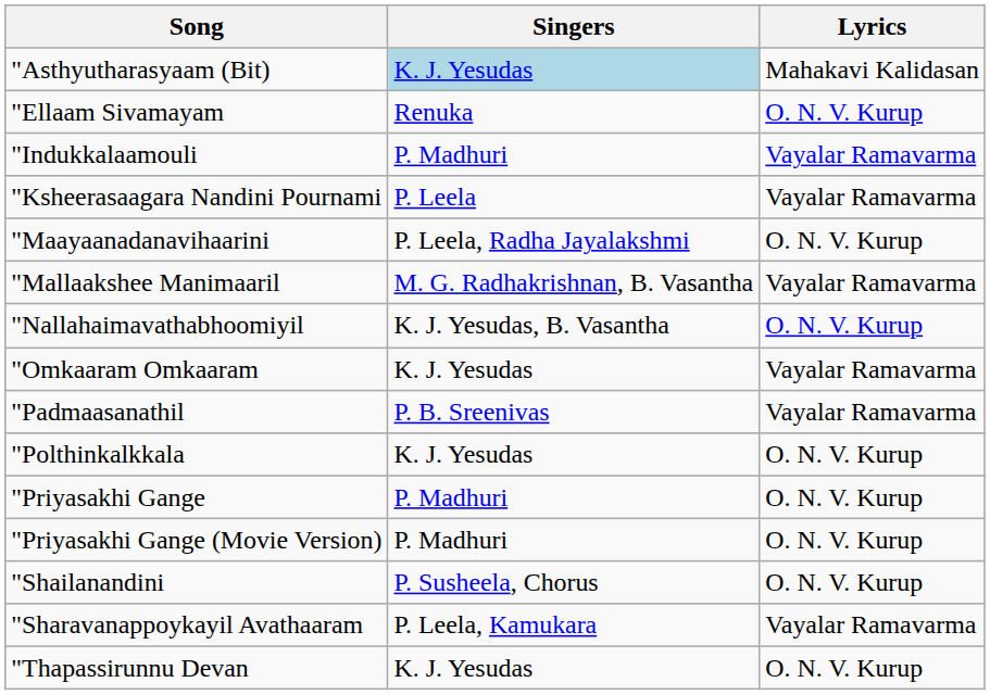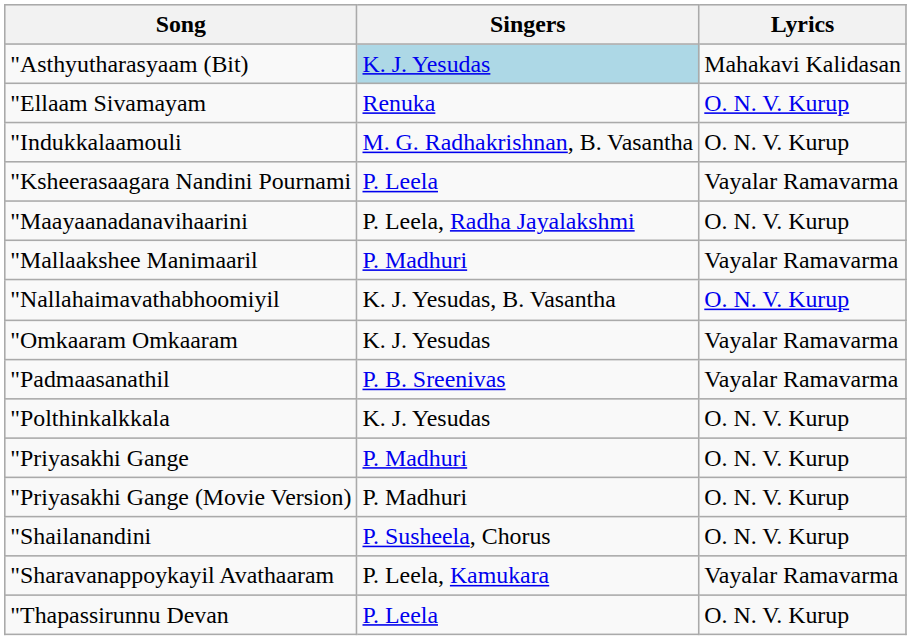 <table class="wikitable" style="font-size:95%;">
 <tr>
 <th>Song</th>
 <th>Singers</th>
 <th>Lyrics</th>
 </tr>
 <tr>
 <td>"Asthyutharasyaam (Bit)</td>
 <td style="background: lightblue;"><a href='#'>K. J. Yesudas</a></td>
 <td>Mahakavi Kalidasan</td>
 </tr>
 <tr>
 <td>"Ellaam Sivamayam</td>
 <td><a href='#'>Renuka</a></td>
 <td><a href='#'>O. N. V. Kurup</a></td>
 </tr>
 <tr>
 <td>"Indukkalaamouli</td>
-<td><a href='#'>P. Madhuri</a></td>
-<td><a href='#'>Vayalar Ramavarma</a></td>
+<td><a href='#'>M. G. Radhakrishnan</a>, B. Vasantha</td>
+<td>O. N. V. Kurup</td>
 </tr>
 <tr>
 <td>"Ksheerasaagara Nandini Pournami</td>
 <td><a href='#'>P. Leela</a></td>
 <td>Vayalar Ramavarma</td>
 </tr>
 <tr>
 <td>"Maayaanadanavihaarini</td>
 <td>P. Leela, <a href='#'>Radha Jayalakshmi</a></td>
 <td>O. N. V. Kurup</td>
 </tr>
 <tr>
 <td>"Mallaakshee Manimaaril</td>
-<td><a href='#'>M. G. Radhakrishnan</a>, B. Vasantha</td>
+<td><a href='#'>P. Madhuri</a></td>
 <td>Vayalar Ramavarma</td>
 </tr>
 <tr>
 <td>"Nallahaimavathabhoomiyil</td>
 <td>K. J. Yesudas, B. Vasantha</td>
 <td><a href='#'>O. N. V. Kurup</a></td>
 </tr>
 <tr>
 <td>"Omkaaram Omkaaram</td>
 <td>K. J. Yesudas</td>
 <td>Vayalar Ramavarma</td>
 </tr>
 <tr>
 <td>"Padmaasanathil</td>
 <td><a href='#'>P. B. Sreenivas</a></td>
 <td>Vayalar Ramavarma</td>
 </tr>
 <tr>
 <td>"Polthinkalkkala</td>
 <td>K. J. Yesudas</td>
 <td>O. N. V. Kurup</td>
 </tr>
 <tr>
 <td>"Priyasakhi Gange</td>
 <td><a href='#'>P. Madhuri</a></td>
 <td>O. N. V. Kurup</td>
 </tr>
 <tr>
 <td>"Priyasakhi Gange (Movie Version)</td>
 <td>P. Madhuri</td>
 <td>O. N. V. Kurup</td>
 </tr>
 <tr>
 <td>"Shailanandini</td>
 <td><a href='#'>P. Susheela</a>, Chorus</td>
 <td>O. N. V. Kurup</td>
 </tr>
 <tr>
 <td>"Sharavanappoykayil Avathaaram</td>
 <td>P. Leela, <a href='#'>Kamukara</a></td>
 <td>Vayalar Ramavarma</td>
 </tr>
 <tr>
 <td>"Thapassirunnu Devan</td>
-<td>K. J. Yesudas</td>
+<td><a href='#'>P. Leela</a></td>
 <td>O. N. V. Kurup</td>
 </tr>
 </table>
